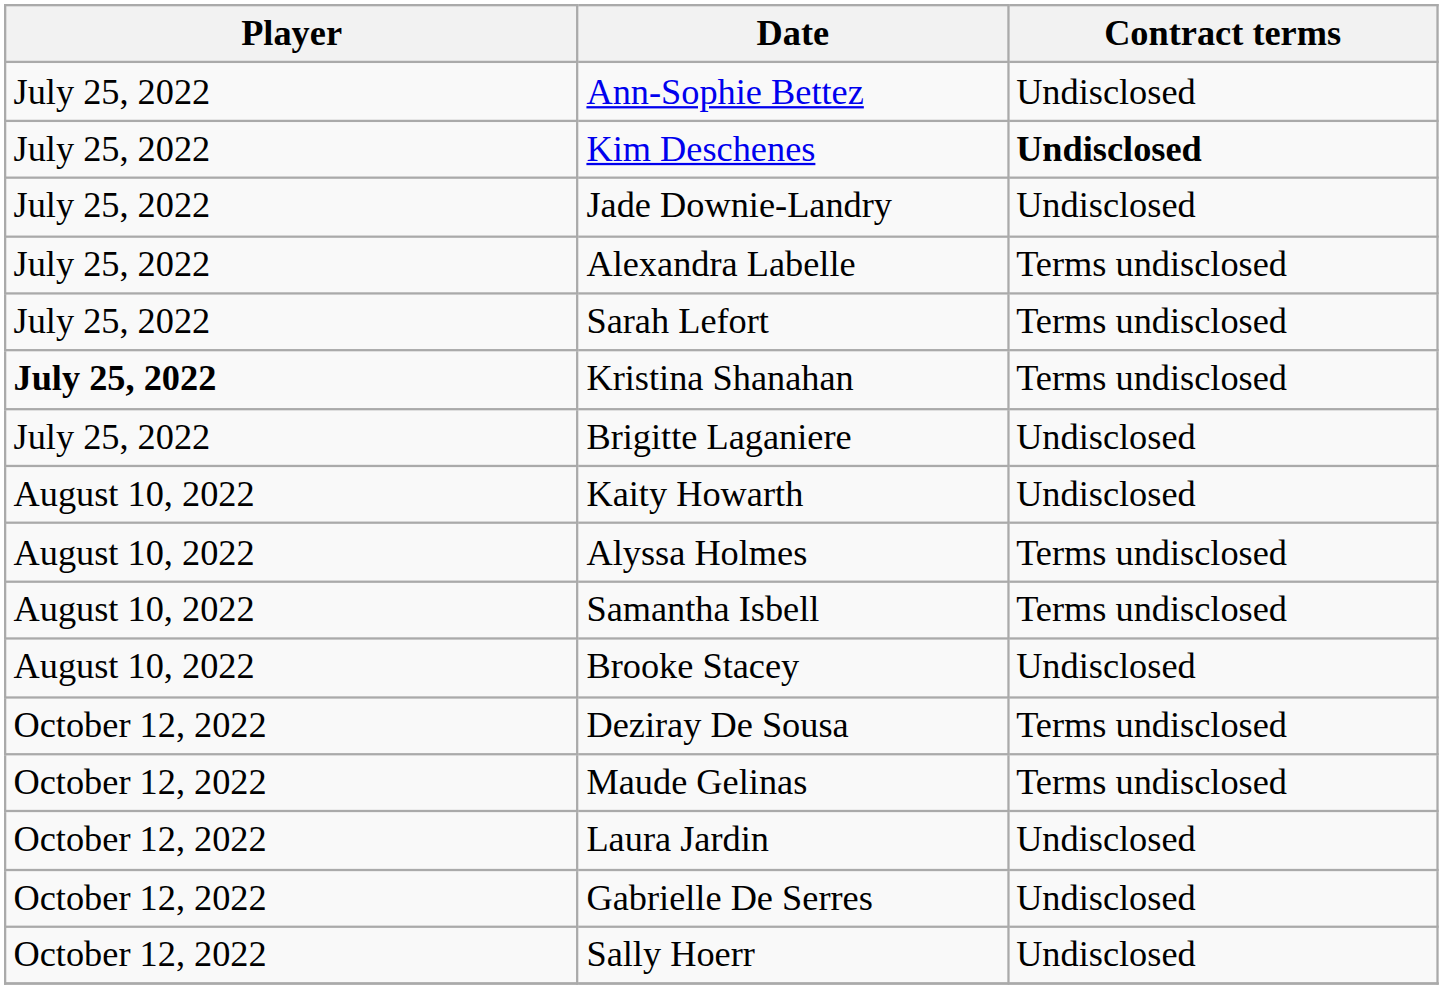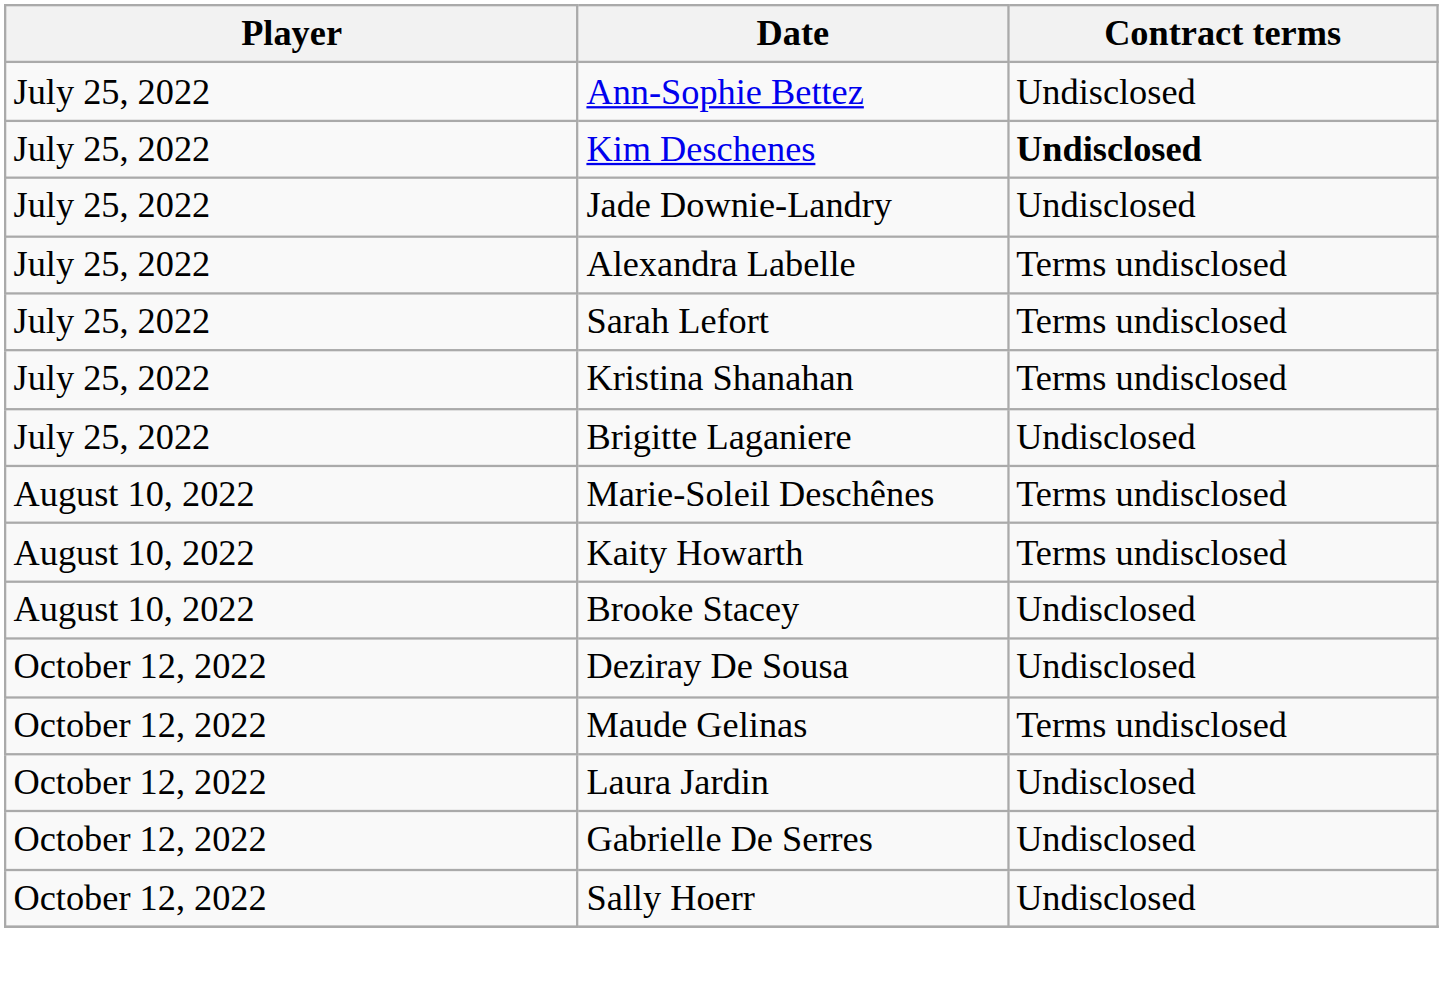 <table class="wikitable" style="width:50%;">
 <tr style="text-align:center; background:#ddd;">
 <th style="width:40%;">Player</th>
 <th style="width:30%;">Date</th>
 <th style="width:30%;">Contract terms</th>
 </tr>
 <tr>
 <td>July 25, 2022</td>
 <td><a href='#'>Ann-Sophie Bettez</a></td>
 <td>Undisclosed</td>
 </tr>
 <tr>
 <td>July 25, 2022</td>
 <td><a href='#'>Kim Deschenes</a></td>
 <td><strong>Undisclosed</strong></td>
 </tr>
 <tr>
 <td>July 25, 2022</td>
 <td>Jade Downie-Landry</td>
 <td>Undisclosed</td>
 </tr>
 <tr>
 <td>July 25, 2022</td>
 <td>Alexandra Labelle</td>
 <td>Terms undisclosed</td>
 </tr>
 <tr>
 <td>July 25, 2022</td>
 <td>Sarah Lefort</td>
 <td>Terms undisclosed</td>
 </tr>
 <tr>
-<td><strong>July 25, 2022</strong></td>
+<td>July 25, 2022</td>
 <td>Kristina Shanahan</td>
 <td>Terms undisclosed </td>
 </tr>
 <tr>
 <td>July 25, 2022</td>
 <td>Brigitte Laganiere</td>
 <td>Undisclosed</td>
 </tr>
 <tr>
 <td>August 10, 2022</td>
-<td>Kaity Howarth</td>
-<td>Undisclosed</td>
+<td>Marie-Soleil Deschênes</td>
+<td>Terms undisclosed </td>
 </tr>
 <tr>
 <td>August 10, 2022</td>
-<td>Alyssa Holmes</td>
-<td>Terms undisclosed</td>
-</tr>
-<tr>
-<td>August 10, 2022</td>
-<td>Samantha Isbell</td>
+<td>Kaity Howarth</td>
 <td>Terms undisclosed</td>
 </tr>
 <tr>
 <td>August 10, 2022</td>
 <td>Brooke Stacey</td>
 <td>Undisclosed</td>
 </tr>
 <tr>
 <td>October 12, 2022</td>
 <td>Deziray De Sousa</td>
-<td>Terms undisclosed</td>
+<td>Undisclosed</td>
 </tr>
 <tr>
 <td>October 12, 2022</td>
 <td>Maude Gelinas</td>
 <td>Terms undisclosed </td>
 </tr>
 <tr>
 <td>October 12, 2022</td>
 <td>Laura Jardin</td>
 <td>Undisclosed</td>
 </tr>
 <tr>
 <td>October 12, 2022</td>
 <td>Gabrielle De Serres</td>
 <td>Undisclosed</td>
 </tr>
 <tr>
 <td>October 12, 2022</td>
 <td>Sally Hoerr</td>
 <td>Undisclosed</td>
 </tr>
 <tr>
 </tr>
 </table>
